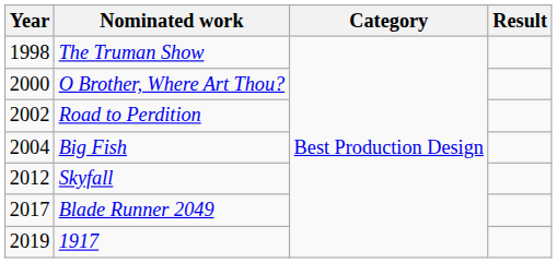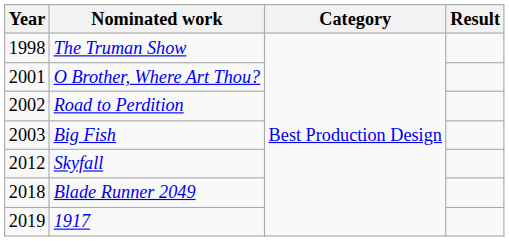 <table class=wikitable>
 <tr>
 <th>Year</th>
 <th>Nominated work</th>
 <th>Category</th>
 <th>Result</th>
 </tr>
 <tr>
 <td>1998</td>
 <td><em><a href='#'>The Truman Show</a></em></td>
 <td rowspan=7><a href='#'>Best Production Design</a></td>
 <td></td>
 </tr>
 <tr>
-<td>2000</td>
+<td>2001</td>
 <td><em><a href='#'>O Brother, Where Art Thou?</a></em></td>
 <td></td>
 </tr>
 <tr>
 <td>2002</td>
 <td><em><a href='#'>Road to Perdition</a></em></td>
 <td></td>
 </tr>
 <tr>
-<td>2004</td>
+<td>2003</td>
 <td><em><a href='#'>Big Fish</a></em></td>
 <td></td>
 </tr>
 <tr>
 <td>2012</td>
 <td><em><a href='#'>Skyfall</a></em></td>
 <td></td>
 </tr>
 <tr>
-<td>2017</td>
+<td>2018</td>
 <td><em><a href='#'>Blade Runner 2049</a></em></td>
 <td></td>
 </tr>
 <tr>
 <td>2019</td>
 <td><em><a href='#'>1917</a></em></td>
 <td></td>
 </tr>
 </table>
